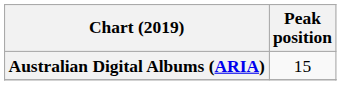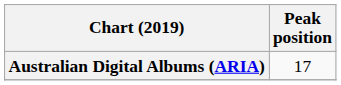 <table class="wikitable sortable plainrowheaders" style="text-align:center;">
 <tr>
 <th scope="col">Chart (2019)</th>
 <th scope="col">Peak<br>position</th>
 </tr>
 <tr>
 <th scope="row">Australian Digital Albums (<a href='#'>ARIA</a>)</th>
-<td>15</td>
+<td>17</td>
 </tr>
 <tr>
 </tr>
 <tr>
 </tr>
 <tr>
 </tr>
 <tr>
 </tr>
 <tr>
 </tr>
 <tr>
 </tr>
 </table>
